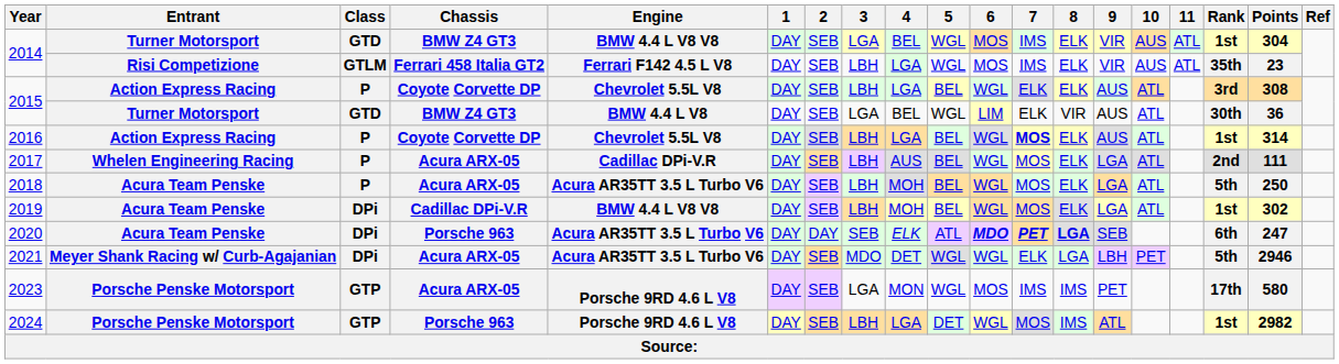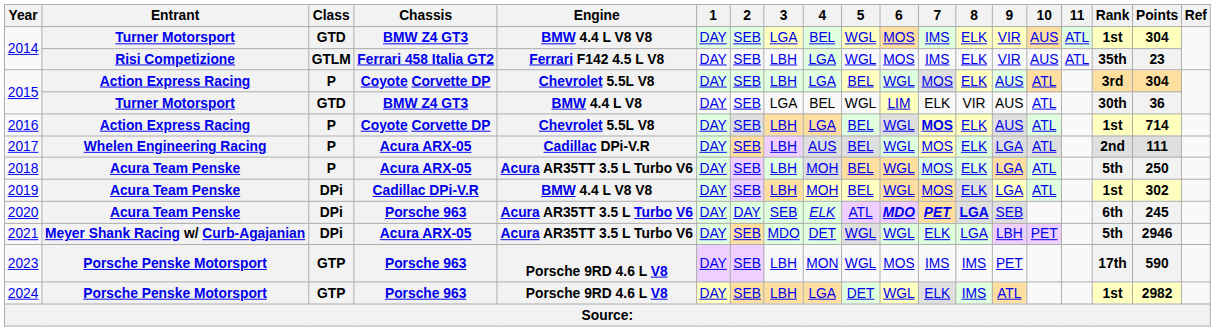 <table class="wikitable" style="text-align:center; font-size:90%">
 <tr>
 <th>Year</th>
 <th>Entrant</th>
 <th>Class</th>
 <th>Chassis</th>
 <th>Engine</th>
 <th>1</th>
 <th>2</th>
 <th>3</th>
 <th>4</th>
 <th>5</th>
 <th>6</th>
 <th>7</th>
 <th>8</th>
 <th>9</th>
 <th>10</th>
 <th>11</th>
 <th>Rank</th>
 <th>Points</th>
 <th>Ref</th>
 </tr>
 <tr>
 <td rowspan=2><a href='#'>2014</a></td>
 <th><a href='#'>Turner Motorsport</a></th>
 <th>GTD</th>
 <th><a href='#'>BMW Z4 GT3</a></th>
 <th><a href='#'>BMW</a> 4.4 L V8 V8</th>
 <td style="background:#DFFFDF;"><a href='#'>DAY</a><br></td>
 <td style="background:#DFFFDF;"><a href='#'>SEB</a><br></td>
 <td style="background:#FFFFBF;"><a href='#'>LGA</a><br></td>
 <td style="background:#DFFFDF;"><a href='#'>BEL</a><br></td>
 <td style="background:#FFFFBF;"><a href='#'>WGL</a><br></td>
 <td style="background:#FFDF9F;"><a href='#'>MOS</a><br></td>
 <td style="background:#DFFFDF;"><a href='#'>IMS</a><br></td>
 <td style="background:#FFFFBF;"><a href='#'>ELK</a><br></td>
 <td style="background:#FFFFBF;"><a href='#'>VIR</a><br></td>
 <td style="background:#FFDF9F;"><a href='#'>AUS</a><br></td>
 <td style="background:#DFFFDF;"><a href='#'>ATL</a><br></td>
 <th style="background:#FFFFBF;">1st</th>
 <th style="background:#FFFFBF;">304</th>
 <td rowspan="2"></td>
 </tr>
 <tr>
 <th><a href='#'>Risi Competizione</a></th>
 <th>GTLM</th>
 <th><a href='#'>Ferrari 458 Italia GT2</a></th>
 <th><a href='#'>Ferrari</a> F142 4.5 L V8</th>
 <td><a href='#'>DAY</a><br></td>
 <td><a href='#'>SEB</a><br></td>
 <td style="background:#;"><a href='#'>LBH</a><br></td>
 <td style="background:#DFFFDF;"><a href='#'>LGA</a><br></td>
 <td><a href='#'>WGL</a><br></td>
 <td><a href='#'>MOS</a><br></td>
 <td><a href='#'>IMS</a><br></td>
 <td><a href='#'>ELK</a><br></td>
 <td><a href='#'>VIR</a><br></td>
 <td><a href='#'>AUS</a><br></td>
 <td><a href='#'>ATL</a><br></td>
 <th>35th</th>
 <th>23</th>
 </tr>
 <tr>
 <td rowspan=2><a href='#'>2015</a></td>
 <th><a href='#'>Action Express Racing</a></th>
 <th>P</th>
 <th><a href='#'>Coyote</a> <a href='#'>Corvette DP</a></th>
 <th><a href='#'>Chevrolet</a> 5.5L V8</th>
 <td style="background:#DFFFDF;"><a href='#'>DAY</a><br></td>
 <td style="background:#DFFFDF;"><a href='#'>SEB</a><br></td>
 <td style="background:#DFFFDF;"><a href='#'>LBH</a><br></td>
 <td style="background:#DFFFDF;"><a href='#'>LGA</a><br></td>
 <td style="background:#FFFFBF;"><a href='#'>BEL</a><br></td>
 <td style="background:#DFFFDF;"><a href='#'>WGL</a><br></td>
-<td style="background:#DFDFDF;"><a href='#'>ELK</a><br></td>
+<td style="background:#dfdfdf;"><a href='#'>MOS</a><br></td>
 <td style="background:#FFFFBF;"><a href='#'>ELK</a><br></td>
 <td style="background:#DFFFDF;"><a href='#'>AUS</a><br></td>
 <td style="background:#FFDF9F;"><a href='#'>ATL</a><br></td>
 <td></td>
 <th style="background:#FFDF9F;">3rd</th>
-<th style="background:#FFDF9F;">308</th>
+<th style="background:#FFDF9F;">304</th>
 <td rowspan="2"></td>
 </tr>
 <tr>
 <th><a href='#'>Turner Motorsport</a></th>
 <th>GTD</th>
 <th><a href='#'>BMW Z4 GT3</a></th>
 <th><a href='#'>BMW</a> 4.4 L V8</th>
 <td><a href='#'>DAY</a><br></td>
 <td><a href='#'>SEB</a><br></td>
 <td>LGA<br></td>
 <td>BEL<br></td>
 <td>WGL<br></td>
 <td style="background:#FFFFBF;"><a href='#'>LIM</a><br></td>
 <td>ELK<br></td>
 <td>VIR<br></td>
 <td>AUS<br></td>
 <td><a href='#'>ATL</a><br></td>
 <td></td>
 <th>30th</th>
 <th>36</th>
 </tr>
 <tr>
 <td rowspan=1><a href='#'>2016</a></td>
 <th><a href='#'>Action Express Racing</a></th>
 <th>P</th>
 <th><a href='#'>Coyote</a> <a href='#'>Corvette DP</a></th>
 <th><a href='#'>Chevrolet</a> 5.5L V8</th>
 <td style="background:#DFFFDF;"><a href='#'>DAY</a><br></td>
 <td style="background:#dfdfdf;"><a href='#'>SEB</a><br></td>
 <td style="background:#FFDF9F;"><a href='#'>LBH</a><br></td>
 <td style="background:#FFDF9F;"><a href='#'>LGA</a><br></td>
 <td style="background:#DFFFDF;"><a href='#'>BEL</a><br></td>
 <td style="background:#dfdfdf;"><a href='#'>WGL</a><br></td>
 <td style="background:#FFFFBF;"><strong><a href='#'>MOS</a><br></strong></td>
 <td style="background:#FFFFBF;"><a href='#'>ELK</a><br></td>
 <td style="background:#dfdfdf;"><a href='#'>AUS</a><br></td>
 <td style="background:#DFFFDF;"><a href='#'>ATL</a><br></td>
 <td></td>
 <th style="background:#FFFFBF;">1st</th>
-<th style="background:#FFFFBF;">314</th>
+<th style="background:#FFFFBF;">714</th>
 <td></td>
 </tr>
 <tr>
 <td rowspan=1><a href='#'>2017</a></td>
 <th><a href='#'>Whelen Engineering Racing</a></th>
 <th>P</th>
 <th><a href='#'>Acura ARX-05</a></th>
 <th><a href='#'>Cadillac</a> DPi-V.R</th>
 <td style="background:#DFFFDF;"><a href='#'>DAY</a><br></td>
 <td style="background:#FFDF9F;"><a href='#'>SEB</a><br></td>
 <td style="background:#efcfff;"><a href='#'>LBH</a><br></td>
 <td style="background:#dfdfdf;"><a href='#'>AUS</a><br></td>
 <td style="background:#dfdfdf;"><a href='#'>BEL</a><br></td>
 <td style="background:#DFFFDF;"><a href='#'>WGL</a><br></td>
 <td style="background:#FFFFBF;"><a href='#'>MOS</a><br></td>
 <td style="background:#DFFFDF;"><a href='#'>ELK</a><br></td>
 <td style="background:#dfdfdf;"><a href='#'>LGA</a><br></td>
 <td style="background:#dfdfdf;"><a href='#'>ATL</a><br></td>
 <td></td>
 <th style="background:#dfdfdf;">2nd</th>
 <th style="background:#dfdfdf;">111</th>
 <td></td>
 </tr>
 <tr>
 <td rowspan=1><a href='#'>2018</a></td>
 <th><a href='#'>Acura Team Penske</a></th>
 <th>P</th>
 <th><a href='#'>Acura ARX-05</a></th>
 <th><a href='#'>Acura</a> AR35TT 3.5 L Turbo V6</th>
 <td style="background:#DFFFDF;"><a href='#'>DAY</a><br></td>
 <td style="background:#efcfff;"><a href='#'>SEB</a><br></td>
 <td style="background:#DFFFDF;"><a href='#'>LBH</a><br></td>
 <td style="background:#dfdfdf;"><a href='#'>MOH</a><br></td>
 <td style="background:#FFDF9F;"><a href='#'>BEL</a><br></td>
 <td style="background:#FFDF9F;"><a href='#'>WGL</a><br></td>
 <td style="background:#DFFFDF;"><a href='#'>MOS</a><br></td>
 <td style="background:#DFFFDF;"><a href='#'>ELK</a><br></td>
 <td style="background:#FFDF9F;"><a href='#'>LGA</a><br></td>
 <td style="background:#DFFFDF;"><a href='#'>ATL</a><br></td>
 <td></td>
 <th>5th</th>
 <th>250</th>
 <td></td>
 </tr>
 <tr>
 <td><a href='#'>2019</a></td>
 <th><a href='#'>Acura Team Penske</a></th>
 <th>DPi</th>
 <th><a href='#'>Cadillac DPi-V.R</a></th>
 <th><a href='#'>BMW</a> 4.4 L V8 V8</th>
 <td style="background:#dfffdf;"><a href='#'>DAY</a><br></td>
 <td style="background:#efcfff;"><a href='#'>SEB</a><br></td>
 <td style="background:#ffdf9f;"><a href='#'>LBH</a><br></td>
 <td style="background:#FFFFBF;"><a href='#'>MOH</a><br></td>
 <td style="background:#FFFFBF;"><a href='#'>BEL</a><br></td>
 <td style="background:#ffdf9f;"><a href='#'>WGL</a><br></td>
 <td style="background:#ffdf9f;"><a href='#'>MOS</a><br></td>
 <td style="background:#dfdfdf;"><a href='#'>ELK</a><br></td>
 <td style="background:#FFFFBF;"><a href='#'>LGA</a><br></td>
 <td style="background:#dfffdf;"><a href='#'>ATL</a><br></td>
 <td></td>
 <th style="background:#FFFFBF;">1st</th>
 <th style="background:#FFFFBF;">302</th>
 <td></td>
 </tr>
 <tr>
 <td><a href='#'>2020</a></td>
 <th><a href='#'>Acura Team Penske</a></th>
 <th>DPi</th>
 <th><a href='#'>Porsche 963</a></th>
 <th><a href='#'>Acura</a> AR35TT 3.5 L <a href='#'>Turbo</a> <a href='#'>V6</a></th>
 <td style="background:#DFFFDF;"><a href='#'>DAY</a><br></td>
 <td style="background:#DFFFDF;"><a href='#'>DAY</a><br></td>
 <td style="background:#DFFFDF;"><a href='#'>SEB</a><br></td>
 <td style="background:#DFFFDF;"><em><a href='#'>ELK</a></em><br></td>
 <td style="background:#EFCFFF;"><a href='#'>ATL</a><br></td>
 <td style="background:#EFCFFF;"><strong><em><a href='#'>MDO</a></em></strong><br></td>
 <td style="background:#FFDF9F;"><strong><em><a href='#'>PET</a></em></strong><br></td>
 <td style="background:#DFDFDF;"><strong><a href='#'>LGA</a></strong><br></td>
 <td style="background:#DFDFDF;"><a href='#'>SEB</a><br></td>
 <td></td>
 <td></td>
 <th>6th</th>
-<th>247</th>
+<th>245</th>
 <td></td>
 </tr>
 <tr>
 <td><a href='#'>2021</a></td>
 <th><a href='#'>Meyer Shank Racing</a> w/ <a href='#'>Curb-Agajanian</a></th>
 <th>DPi</th>
 <th><a href='#'>Acura ARX-05</a></th>
 <th><a href='#'>Acura</a> AR35TT 3.5 L Turbo V6</th>
 <td style="background:#DFFFDF;"><a href='#'>DAY</a><br></td>
 <td style="background:#FFDF9F;"><a href='#'>SEB</a><br></td>
 <td style="background:#DFFFDF;"><a href='#'>MDO</a><br></td>
 <td style="background:#DFFFDF;"><a href='#'>DET</a><br></td>
 <td style="background:#DFDFDF;"><a href='#'>WGL</a><br></td>
 <td style="background:#DFFFDF;"><a href='#'>WGL</a><br></td>
 <td style="background:#DFFFDF;"><a href='#'>ELK</a><br></td>
 <td style="background:#DFFFDF;"><a href='#'>LGA</a><br></td>
 <td style="background:#EFCFFF;"><a href='#'>LBH</a><br></td>
 <td style="background:#EFCFFF;"><a href='#'>PET</a><br></td>
 <td></td>
 <th>5th</th>
 <th>2946</th>
 <td></td>
 </tr>
 <tr>
 <td><a href='#'>2023</a></td>
 <th><a href='#'>Porsche Penske Motorsport</a></th>
 <th>GTP</th>
-<th><a href='#'>Acura ARX-05</a></th>
+<th><a href='#'>Porsche 963</a></th>
 <th><br>Porsche 9RD 4.6 L <a href='#'>V8</a></th>
 <td style="background:#EFCFFF;"><a href='#'>DAY</a><br></td>
 <td style="background:#EFCFFF;"><a href='#'>SEB</a><br></td>
-<td>LGA<br></td>
+<td><a href='#'>LBH</a><br></td>
 <td><a href='#'>MON</a><br></td>
 <td><a href='#'>WGL</a><br></td>
 <td><a href='#'>MOS</a><br></td>
 <td><a href='#'>IMS</a><br></td>
 <td><a href='#'>IMS</a></td>
 <td><a href='#'>PET</a><br></td>
 <td></td>
 <td></td>
 <th>17th</th>
-<th>580</th>
+<th>590</th>
 <td></td>
 </tr>
 <tr>
 <td><a href='#'>2024</a></td>
 <th><a href='#'>Porsche Penske Motorsport</a></th>
 <th>GTP</th>
 <th><a href='#'>Porsche 963</a></th>
 <th>Porsche 9RD 4.6 L <a href='#'>V8</a></th>
 <td style="background:#FFFFBF;"><a href='#'>DAY</a><br></td>
 <td style="background:#ffdf9f;"><a href='#'>SEB</a><br> </td>
 <td style="background:#ffdf9f;"><a href='#'>LBH</a><br> </td>
 <td style="background:#ffdf9f;"><a href='#'>LGA</a><br> </td>
 <td style="background:#dfffdf;"><a href='#'>DET</a><br></td>
 <td style="background:#FFFFBF;"><a href='#'>WGL</a><br></td>
-<td style="background:#dfdfdf;"><a href='#'>MOS</a><br></td>
+<td style="background:#DFDFDF;"><a href='#'>ELK</a><br></td>
 <td style="background:#DFFFDF;"><a href='#'>IMS</a><br></td>
 <td style="background:#FFDF9F;"><a href='#'>ATL</a><br></td>
 <td></td>
 <td></td>
 <th style="background:#FFFFBF;">1st</th>
 <th style="background:#FFFFBF;">2982</th>
 <td></td>
 </tr>
 <tr>
 <th colspan="19">Source:</th>
 </tr>
 </table>
